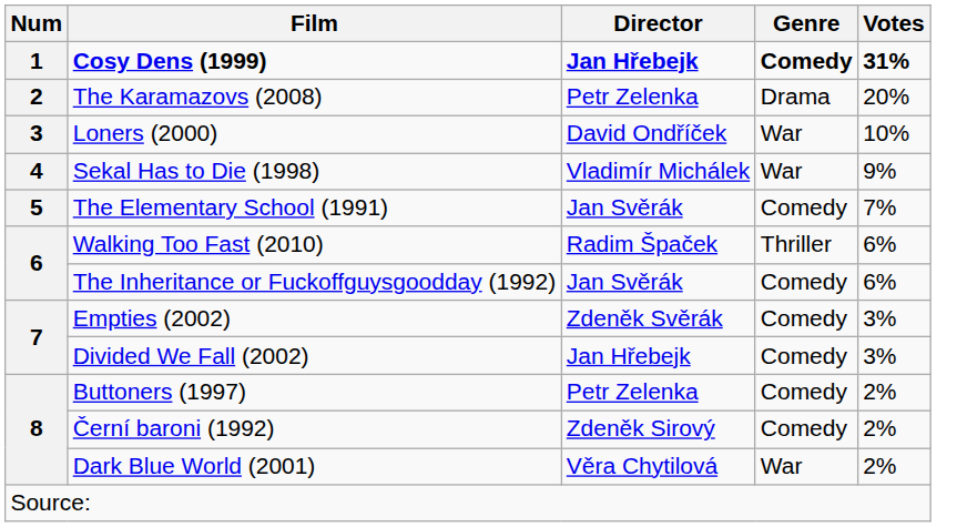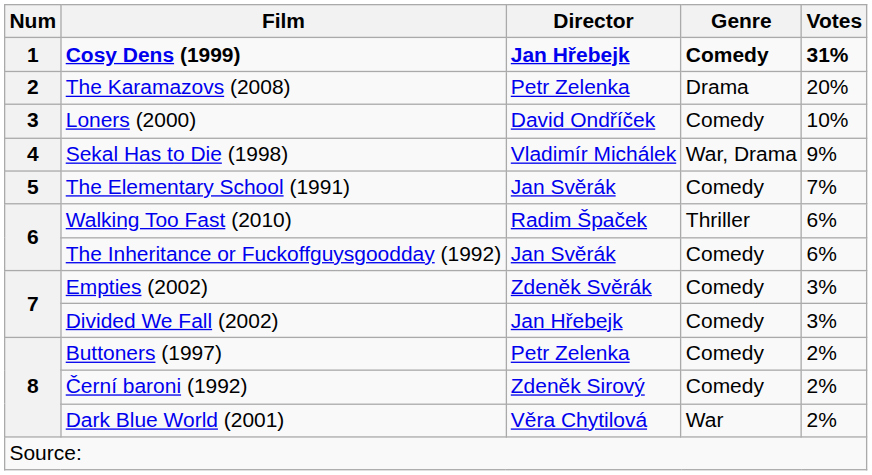 <table class="wikitable">
 <tr>
 <th>Num</th>
 <th>Film</th>
 <th>Director</th>
 <th>Genre</th>
 <th>Votes</th>
 </tr>
 <tr>
 <th><strong>1</strong></th>
 <td><strong><a href='#'>Cosy Dens</a> (1999)</strong></td>
 <td><strong><a href='#'>Jan Hřebejk</a></strong></td>
 <td><strong>Comedy</strong></td>
 <td><strong>31%</strong></td>
 </tr>
 <tr>
 <th>2</th>
 <td><a href='#'>The Karamazovs</a> (2008)</td>
 <td><a href='#'>Petr Zelenka</a></td>
 <td>Drama</td>
 <td>20%</td>
 </tr>
 <tr>
 <th>3</th>
 <td><a href='#'>Loners</a> (2000)</td>
 <td><a href='#'>David Ondříček</a></td>
-<td>War</td>
+<td>Comedy</td>
 <td>10%</td>
 </tr>
 <tr>
 <th>4</th>
 <td><a href='#'>Sekal Has to Die</a> (1998)</td>
 <td><a href='#'>Vladimír Michálek</a></td>
-<td>War</td>
+<td>War, Drama</td>
 <td>9%</td>
 </tr>
 <tr>
 <th>5</th>
 <td><a href='#'>The Elementary School</a> (1991)</td>
 <td><a href='#'>Jan Svěrák</a></td>
 <td>Comedy</td>
 <td>7%</td>
 </tr>
 <tr>
 <th rowspan="2">6</th>
 <td><a href='#'>Walking Too Fast</a> (2010)</td>
 <td><a href='#'>Radim Špaček</a></td>
 <td>Thriller</td>
 <td>6%</td>
 </tr>
 <tr>
 <td><a href='#'>The Inheritance or Fuckoffguysgoodday</a> (1992)</td>
 <td><a href='#'>Jan Svěrák</a></td>
 <td>Comedy</td>
 <td>6%</td>
 </tr>
 <tr>
 <th rowspan="2">7</th>
 <td><a href='#'>Empties</a> (2002)</td>
 <td><a href='#'>Zdeněk Svěrák</a></td>
 <td>Comedy</td>
 <td>3%</td>
 </tr>
 <tr>
 <td><a href='#'>Divided We Fall</a> (2002)</td>
 <td><a href='#'>Jan Hřebejk</a></td>
 <td>Comedy</td>
 <td>3%</td>
 </tr>
 <tr>
 <th rowspan="3">8</th>
 <td><a href='#'>Buttoners</a> (1997)</td>
 <td><a href='#'>Petr Zelenka</a></td>
 <td>Comedy</td>
 <td>2%</td>
 </tr>
 <tr>
 <td><a href='#'>Černí baroni</a> (1992)</td>
 <td><a href='#'>Zdeněk Sirový</a></td>
 <td>Comedy</td>
 <td>2%</td>
 </tr>
 <tr>
 <td><a href='#'>Dark Blue World</a> (2001)</td>
 <td><a href='#'>Věra Chytilová</a></td>
 <td>War</td>
 <td>2%</td>
 </tr>
 <tr>
 <td colspan="5">Source:</td>
 </tr>
 </table>
